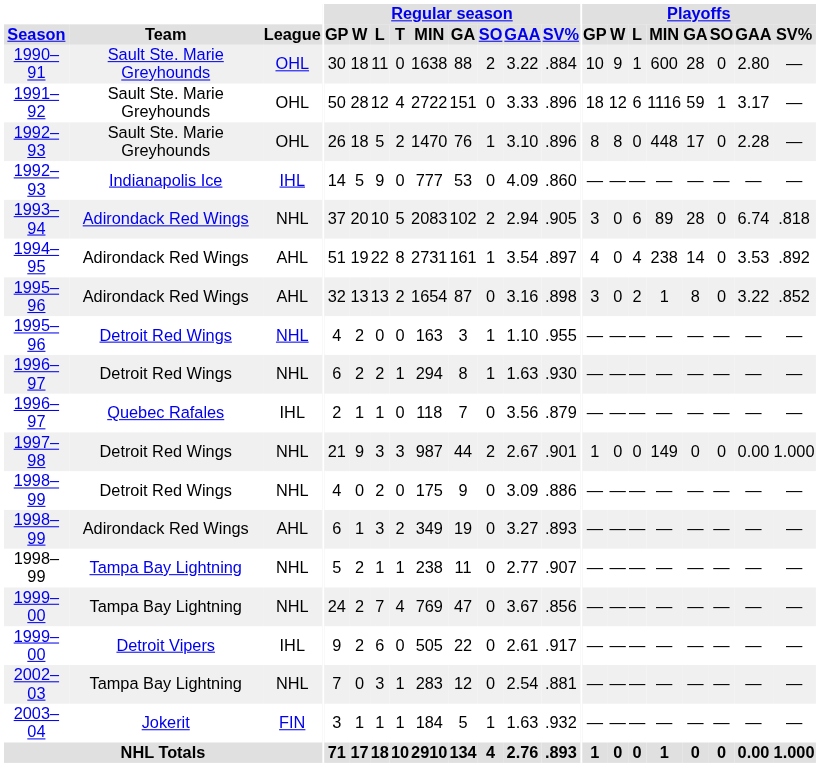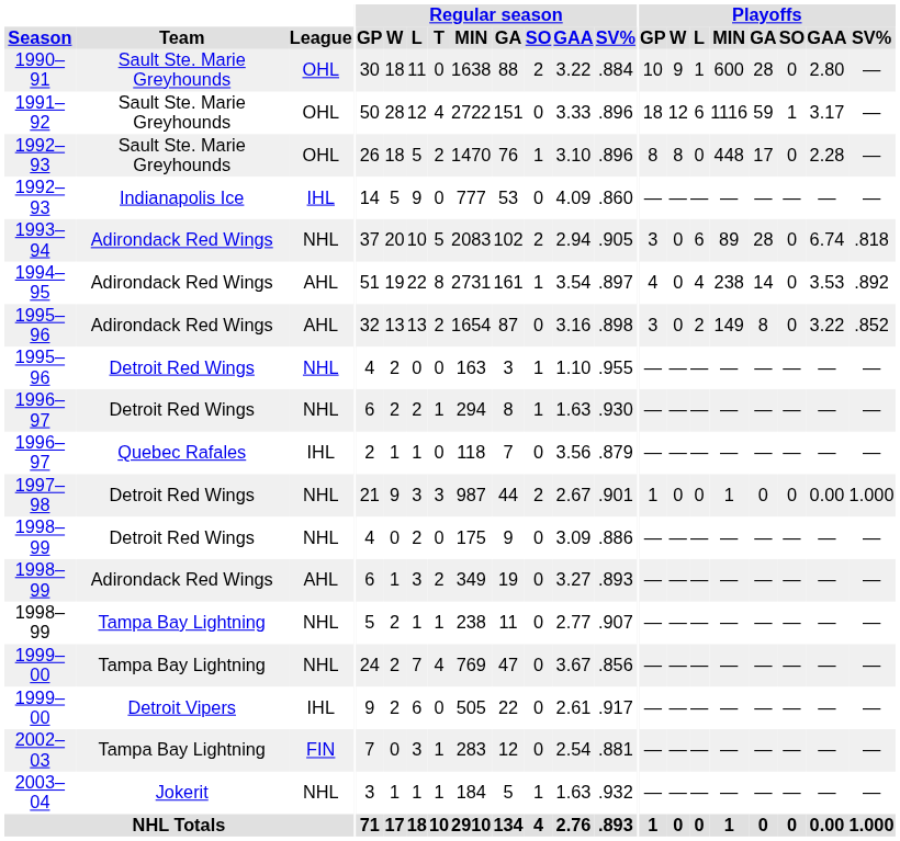 <table border="0" cellpadding="1" cellspacing="0" style="width:90%; text-align:center;">
 <tr bgcolor="#e0e0e0">
 <th colspan="3" bgcolor="#ffffff"></th>
 <th rowspan="99" bgcolor="#ffffff"></th>
 <th colspan="9" bgcolor="#e0e0e0"><a href='#'>Regular season</a></th>
 <th rowspan="99" bgcolor="#ffffff"></th>
 <th colspan="8" bgcolor="#e0e0e0"><a href='#'>Playoffs</a></th>
 </tr>
 <tr bgcolor="#e0e0e0">
 <th><a href='#'>Season</a></th>
 <th>Team</th>
 <th>League</th>
 <th>GP</th>
 <th>W</th>
 <th>L</th>
 <th>T</th>
 <th>MIN</th>
 <th>GA</th>
 <th><a href='#'>SO</a></th>
 <th><a href='#'>GAA</a></th>
 <th><a href='#'>SV%</a></th>
 <th>GP</th>
 <th>W</th>
 <th>L</th>
 <th>MIN</th>
 <th>GA</th>
 <th>SO</th>
 <th>GAA</th>
 <th>SV%</th>
 </tr>
 <tr bgcolor="#f0f0f0">
 <td><a href='#'>1990–91</a></td>
 <td><a href='#'>Sault Ste. Marie Greyhounds</a></td>
 <td><a href='#'>OHL</a></td>
 <td>30</td>
 <td>18</td>
 <td>11</td>
 <td>0</td>
 <td>1638</td>
 <td>88</td>
 <td>2</td>
 <td>3.22</td>
 <td>.884</td>
 <td>10</td>
 <td>9</td>
 <td>1</td>
 <td>600</td>
 <td>28</td>
 <td>0</td>
 <td>2.80</td>
 <td>—</td>
 </tr>
 <tr>
 <td><a href='#'>1991–92</a></td>
 <td>Sault Ste. Marie Greyhounds</td>
 <td>OHL</td>
 <td>50</td>
 <td>28</td>
 <td>12</td>
 <td>4</td>
 <td>2722</td>
 <td>151</td>
 <td>0</td>
 <td>3.33</td>
 <td>.896</td>
 <td>18</td>
 <td>12</td>
 <td>6</td>
 <td>1116</td>
 <td>59</td>
 <td>1</td>
 <td>3.17</td>
 <td>—</td>
 </tr>
 <tr bgcolor="#f0f0f0">
 <td><a href='#'>1992–93</a></td>
 <td>Sault Ste. Marie Greyhounds</td>
 <td>OHL</td>
 <td>26</td>
 <td>18</td>
 <td>5</td>
 <td>2</td>
 <td>1470</td>
 <td>76</td>
 <td>1</td>
 <td>3.10</td>
 <td>.896</td>
 <td>8</td>
 <td>8</td>
 <td>0</td>
 <td>448</td>
 <td>17</td>
 <td>0</td>
 <td>2.28</td>
 <td>—</td>
 </tr>
 <tr>
 <td><a href='#'>1992–93</a></td>
 <td><a href='#'>Indianapolis Ice</a></td>
 <td><a href='#'>IHL</a></td>
 <td>14</td>
 <td>5</td>
 <td>9</td>
 <td>0</td>
 <td>777</td>
 <td>53</td>
 <td>0</td>
 <td>4.09</td>
 <td>.860</td>
 <td>—</td>
 <td>—</td>
 <td>—</td>
 <td>—</td>
 <td>—</td>
 <td>—</td>
 <td>—</td>
 <td>—</td>
 </tr>
 <tr bgcolor="#f0f0f0">
 <td><a href='#'>1993–94</a></td>
 <td><a href='#'>Adirondack Red Wings</a></td>
 <td>NHL</td>
 <td>37</td>
 <td>20</td>
 <td>10</td>
 <td>5</td>
 <td>2083</td>
 <td>102</td>
 <td>2</td>
 <td>2.94</td>
 <td>.905</td>
 <td>3</td>
 <td>0</td>
 <td>6</td>
 <td>89</td>
 <td>28</td>
 <td>0</td>
 <td>6.74</td>
 <td>.818</td>
 </tr>
 <tr>
 <td><a href='#'>1994–95</a></td>
 <td>Adirondack Red Wings</td>
 <td>AHL</td>
 <td>51</td>
 <td>19</td>
 <td>22</td>
 <td>8</td>
 <td>2731</td>
 <td>161</td>
 <td>1</td>
 <td>3.54</td>
 <td>.897</td>
 <td>4</td>
 <td>0</td>
 <td>4</td>
 <td>238</td>
 <td>14</td>
 <td>0</td>
 <td>3.53</td>
 <td>.892</td>
 </tr>
 <tr bgcolor="#f0f0f0">
 <td><a href='#'>1995–96</a></td>
 <td>Adirondack Red Wings</td>
 <td>AHL</td>
 <td>32</td>
 <td>13</td>
 <td>13</td>
 <td>2</td>
 <td>1654</td>
 <td>87</td>
 <td>0</td>
 <td>3.16</td>
 <td>.898</td>
 <td>3</td>
 <td>0</td>
 <td>2</td>
-<td>1</td>
+<td>149</td>
 <td>8</td>
 <td>0</td>
 <td>3.22</td>
 <td>.852</td>
 </tr>
 <tr>
 <td><a href='#'>1995–96</a></td>
 <td><a href='#'>Detroit Red Wings</a></td>
 <td><a href='#'>NHL</a></td>
 <td>4</td>
 <td>2</td>
 <td>0</td>
 <td>0</td>
 <td>163</td>
 <td>3</td>
 <td>1</td>
 <td>1.10</td>
 <td>.955</td>
 <td>—</td>
 <td>—</td>
 <td>—</td>
 <td>—</td>
 <td>—</td>
 <td>—</td>
 <td>—</td>
 <td>—</td>
 </tr>
 <tr bgcolor="#f0f0f0">
 <td><a href='#'>1996–97</a></td>
 <td>Detroit Red Wings</td>
 <td>NHL</td>
 <td>6</td>
 <td>2</td>
 <td>2</td>
 <td>1</td>
 <td>294</td>
 <td>8</td>
 <td>1</td>
 <td>1.63</td>
 <td>.930</td>
 <td>—</td>
 <td>—</td>
 <td>—</td>
 <td>—</td>
 <td>—</td>
 <td>—</td>
 <td>—</td>
 <td>—</td>
 </tr>
 <tr>
 <td><a href='#'>1996–97</a></td>
 <td><a href='#'>Quebec Rafales</a></td>
 <td>IHL</td>
 <td>2</td>
 <td>1</td>
 <td>1</td>
 <td>0</td>
 <td>118</td>
 <td>7</td>
 <td>0</td>
 <td>3.56</td>
 <td>.879</td>
 <td>—</td>
 <td>—</td>
 <td>—</td>
 <td>—</td>
 <td>—</td>
 <td>—</td>
 <td>—</td>
 <td>—</td>
 </tr>
 <tr bgcolor="#f0f0f0">
 <td><a href='#'>1997–98</a></td>
 <td>Detroit Red Wings</td>
 <td>NHL</td>
 <td>21</td>
 <td>9</td>
 <td>3</td>
 <td>3</td>
 <td>987</td>
 <td>44</td>
 <td>2</td>
 <td>2.67</td>
 <td>.901</td>
 <td>1</td>
 <td>0</td>
 <td>0</td>
-<td>149</td>
+<td>1</td>
 <td>0</td>
 <td>0</td>
 <td>0.00</td>
 <td>1.000</td>
 </tr>
 <tr>
 <td><a href='#'>1998–99</a></td>
 <td>Detroit Red Wings</td>
 <td>NHL</td>
 <td>4</td>
 <td>0</td>
 <td>2</td>
 <td>0</td>
 <td>175</td>
 <td>9</td>
 <td>0</td>
 <td>3.09</td>
 <td>.886</td>
 <td>—</td>
 <td>—</td>
 <td>—</td>
 <td>—</td>
 <td>—</td>
 <td>—</td>
 <td>—</td>
 <td>—</td>
 </tr>
 <tr bgcolor="#f0f0f0">
 <td><a href='#'>1998–99</a></td>
 <td>Adirondack Red Wings</td>
 <td>AHL</td>
 <td>6</td>
 <td>1</td>
 <td>3</td>
 <td>2</td>
 <td>349</td>
 <td>19</td>
 <td>0</td>
 <td>3.27</td>
 <td>.893</td>
 <td>—</td>
 <td>—</td>
 <td>—</td>
 <td>—</td>
 <td>—</td>
 <td>—</td>
 <td>—</td>
 <td>—</td>
 </tr>
 <tr>
 <td>1998–99</td>
 <td><a href='#'>Tampa Bay Lightning</a></td>
 <td>NHL</td>
 <td>5</td>
 <td>2</td>
 <td>1</td>
 <td>1</td>
 <td>238</td>
 <td>11</td>
 <td>0</td>
 <td>2.77</td>
 <td>.907</td>
 <td>—</td>
 <td>—</td>
 <td>—</td>
 <td>—</td>
 <td>—</td>
 <td>—</td>
 <td>—</td>
 <td>—</td>
 </tr>
 <tr bgcolor="#f0f0f0">
 <td><a href='#'>1999–00</a></td>
 <td>Tampa Bay Lightning</td>
 <td>NHL</td>
 <td>24</td>
 <td>2</td>
 <td>7</td>
 <td>4</td>
 <td>769</td>
 <td>47</td>
 <td>0</td>
 <td>3.67</td>
 <td>.856</td>
 <td>—</td>
 <td>—</td>
 <td>—</td>
 <td>—</td>
 <td>—</td>
 <td>—</td>
 <td>—</td>
 <td>—</td>
 </tr>
 <tr>
 <td><a href='#'>1999–00</a></td>
 <td><a href='#'>Detroit Vipers</a></td>
 <td>IHL</td>
 <td>9</td>
 <td>2</td>
 <td>6</td>
 <td>0</td>
 <td>505</td>
 <td>22</td>
 <td>0</td>
 <td>2.61</td>
 <td>.917</td>
 <td>—</td>
 <td>—</td>
 <td>—</td>
 <td>—</td>
 <td>—</td>
 <td>—</td>
 <td>—</td>
 <td>—</td>
 </tr>
 <tr bgcolor="#f0f0f0">
 <td><a href='#'>2002–03</a></td>
 <td>Tampa Bay Lightning</td>
-<td>NHL</td>
+<td><a href='#'>FIN</a></td>
 <td>7</td>
 <td>0</td>
 <td>3</td>
 <td>1</td>
 <td>283</td>
 <td>12</td>
 <td>0</td>
 <td>2.54</td>
 <td>.881</td>
 <td>—</td>
 <td>—</td>
 <td>—</td>
 <td>—</td>
 <td>—</td>
 <td>—</td>
 <td>—</td>
 <td>—</td>
 </tr>
 <tr>
 <td><a href='#'>2003–04</a></td>
 <td><a href='#'>Jokerit</a></td>
-<td><a href='#'>FIN</a></td>
+<td>NHL</td>
 <td>3</td>
 <td>1</td>
 <td>1</td>
 <td>1</td>
 <td>184</td>
 <td>5</td>
 <td>1</td>
 <td>1.63</td>
 <td>.932</td>
 <td>—</td>
 <td>—</td>
 <td>—</td>
 <td>—</td>
 <td>—</td>
 <td>—</td>
 <td>—</td>
 <td>—</td>
 </tr>
 <tr bgcolor="#e0e0e0">
 <th colspan=3>NHL Totals</th>
 <th>71</th>
 <th>17</th>
 <th>18</th>
 <th>10</th>
 <th>2910</th>
 <th>134</th>
 <th>4</th>
 <th>2.76</th>
 <th>.893</th>
 <th>1</th>
 <th>0</th>
 <th>0</th>
 <th>1</th>
 <th>0</th>
 <th>0</th>
 <th>0.00</th>
 <th>1.000</th>
 </tr>
 </table>
